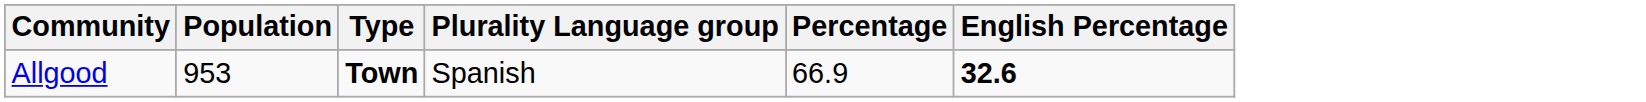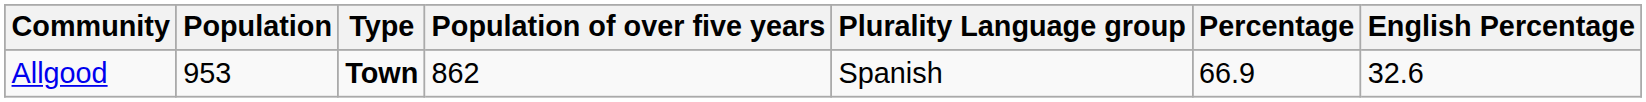 <table class="wikitable sortable">
 <tr>
 <th>Community</th>
 <th>Population</th>
 <th>Type</th>
+<th>Population of over five years</th>
 <th>Plurality Language group</th>
 <th>Percentage</th>
 <th>English Percentage</th>
 </tr>
 <tr>
 <td><a href='#'>Allgood</a></td>
 <td>953</td>
 <td><strong>Town</strong></td>
+<td>862</td>
 <td>Spanish</td>
 <td>66.9</td>
-<td><strong>32.6</strong></td>
+<td>32.6</td>
 </tr>
 </table>
